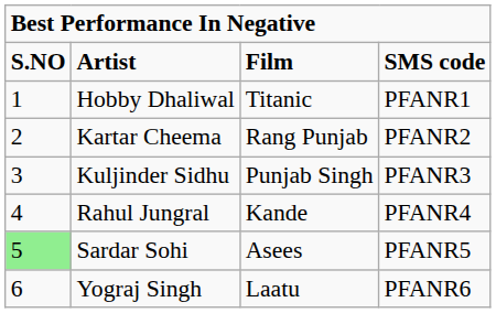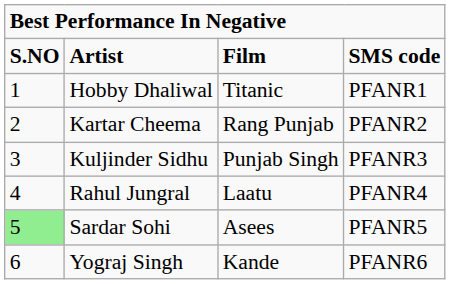 <table class="wikitable">
 <tr>
 <td colspan="4"><strong>Best Performance In Negative</strong></td>
 </tr>
 <tr>
 <td><strong>S.NO</strong></td>
 <td><strong>Artist</strong></td>
 <td><strong>Film</strong></td>
 <td><strong>SMS code</strong></td>
 </tr>
 <tr>
 <td>1</td>
 <td>Hobby Dhaliwal</td>
 <td>Titanic</td>
 <td>PFANR1</td>
 </tr>
 <tr>
 <td>2</td>
 <td>Kartar Cheema</td>
 <td>Rang Punjab</td>
 <td>PFANR2</td>
 </tr>
 <tr>
 <td>3</td>
 <td>Kuljinder Sidhu</td>
 <td>Punjab Singh</td>
 <td>PFANR3</td>
 </tr>
 <tr>
 <td>4</td>
 <td>Rahul Jungral</td>
-<td>Kande</td>
+<td>Laatu</td>
 <td>PFANR4</td>
 </tr>
 <tr>
 <td style="background: lightgreen;">5</td>
 <td>Sardar Sohi</td>
 <td>Asees</td>
 <td>PFANR5</td>
 </tr>
 <tr>
 <td>6</td>
 <td>Yograj Singh</td>
-<td>Laatu</td>
+<td>Kande</td>
 <td>PFANR6</td>
 </tr>
 </table>
